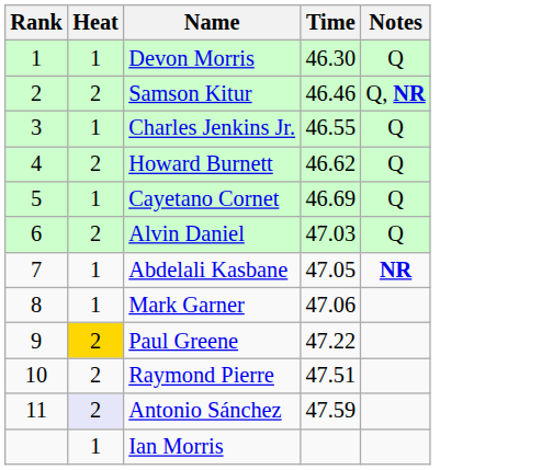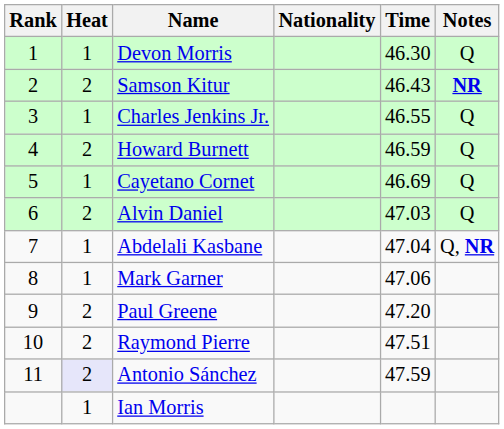 <table class="wikitable sortable" style="text-align:center">
 <tr>
 <th>Rank</th>
 <th>Heat</th>
 <th>Name</th>
+<th>Nationality</th>
 <th>Time</th>
 <th>Notes</th>
 </tr>
 <tr bgcolor=ccffcc>
 <td>1</td>
 <td>1</td>
 <td align="left"><a href='#'>Devon Morris</a></td>
+<td align=left></td>
 <td>46.30</td>
 <td>Q</td>
 </tr>
 <tr bgcolor=ccffcc>
 <td>2</td>
 <td>2</td>
 <td align="left"><a href='#'>Samson Kitur</a></td>
-<td>46.46</td>
-<td>Q, <strong><a href='#'>NR</a></strong></td>
+<td align=left></td>
+<td>46.43</td>
+<td><strong><a href='#'>NR</a></strong></td>
 </tr>
 <tr bgcolor=ccffcc>
 <td>3</td>
 <td>1</td>
 <td align="left"><a href='#'>Charles Jenkins Jr.</a></td>
+<td align=left></td>
 <td>46.55</td>
 <td>Q</td>
 </tr>
 <tr bgcolor=ccffcc>
 <td>4</td>
 <td>2</td>
 <td align="left"><a href='#'>Howard Burnett</a></td>
-<td>46.62</td>
+<td align=left></td>
+<td>46.59</td>
 <td>Q</td>
 </tr>
 <tr bgcolor=ccffcc>
 <td>5</td>
 <td>1</td>
 <td align="left"><a href='#'>Cayetano Cornet</a></td>
+<td align=left></td>
 <td>46.69</td>
 <td>Q</td>
 </tr>
 <tr bgcolor=ccffcc>
 <td>6</td>
 <td>2</td>
 <td align="left"><a href='#'>Alvin Daniel</a></td>
+<td align=left></td>
 <td>47.03</td>
 <td>Q</td>
 </tr>
 <tr>
 <td>7</td>
 <td>1</td>
 <td align="left"><a href='#'>Abdelali Kasbane</a></td>
-<td>47.05</td>
-<td><strong><a href='#'>NR</a></strong></td>
+<td align=left></td>
+<td>47.04</td>
+<td>Q, <strong><a href='#'>NR</a></strong></td>
 </tr>
 <tr>
 <td>8</td>
 <td>1</td>
 <td align="left"><a href='#'>Mark Garner</a></td>
+<td align=left></td>
 <td>47.06</td>
 <td></td>
 </tr>
 <tr>
 <td>9</td>
-<td style="background: gold;">2</td>
+<td>2</td>
 <td align="left"><a href='#'>Paul Greene</a></td>
-<td>47.22</td>
+<td align=left></td>
+<td>47.20</td>
 <td></td>
 </tr>
 <tr>
 <td>10</td>
 <td>2</td>
 <td align="left"><a href='#'>Raymond Pierre</a></td>
+<td align=left></td>
 <td>47.51</td>
 <td></td>
 </tr>
 <tr>
 <td>11</td>
 <td style="background: lavender;">2</td>
 <td align="left"><a href='#'>Antonio Sánchez</a></td>
+<td align=left></td>
 <td>47.59</td>
 <td></td>
 </tr>
 <tr>
 <td></td>
 <td>1</td>
 <td align="left"><a href='#'>Ian Morris</a></td>
+<td align=left></td>
 <td></td>
 <td></td>
 </tr>
 </table>
